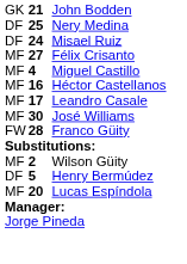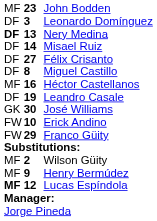 <table style = "font-size: 90%" cellspacing = "0" cellpadding = "0">
 <tr>
 <td colspan = 4></td>
 </tr>
 <tr>
 <th style="width:25px;"></th>
 <th style="width:25px;"></th>
 </tr>
 <tr>
-<td>GK</td>
-<td><strong>21</strong></td>
+<td>MF</td>
+<td><strong>23</strong></td>
 <td> <a href='#'>John Bodden</a></td>
 </tr>
 <tr>
 <td>DF</td>
-<td><strong>25</strong></td>
+<td><strong>3</strong></td>
+<td> <a href='#'>Leonardo Domínguez</a></td>
+<td></td>
+<td></td>
+<td></td>
+<td></td>
+</tr>
+<tr>
+<td><strong>DF</strong></td>
+<td><strong>13</strong></td>
 <td> <a href='#'>Nery Medina</a></td>
 </tr>
 <tr>
 <td>DF</td>
-<td><strong>24</strong></td>
+<td><strong>14</strong></td>
 <td> <a href='#'>Misael Ruiz</a></td>
 </tr>
 <tr>
-<td>MF</td>
+<td>DF</td>
 <td><strong>27</strong></td>
 <td> <a href='#'>Félix Crisanto</a></td>
 <td></td>
 <td></td>
 </tr>
 <tr>
-<td>MF</td>
-<td><strong>4</strong></td>
+<td>DF</td>
+<td><strong>8</strong></td>
 <td> <a href='#'>Miguel Castillo</a></td>
 <td></td>
 <td></td>
 </tr>
 <tr>
 <td>MF</td>
 <td><strong>16</strong></td>
 <td> <a href='#'>Héctor Castellanos</a></td>
 <td></td>
 <td></td>
 </tr>
 <tr>
-<td>MF</td>
-<td><strong>17</strong></td>
+<td>DF</td>
+<td><strong>19</strong></td>
 <td> <a href='#'>Leandro Casale</a></td>
 <td></td>
 <td></td>
 <td></td>
 <td></td>
 </tr>
 <tr>
-<td>MF</td>
+<td>GK</td>
 <td><strong>30</strong></td>
 <td> <a href='#'>José Williams</a></td>
 </tr>
 <tr>
 <td>FW</td>
-<td><strong>28</strong></td>
+<td><strong>10</strong></td>
+<td> <a href='#'>Erick Andino</a></td>
+<td></td>
+<td></td>
+<td></td>
+<td></td>
+</tr>
+<tr>
+<td>FW</td>
+<td><strong>29</strong></td>
 <td> <a href='#'>Franco Güity</a></td>
 <td></td>
 <td></td>
 </tr>
 <tr>
 <td colspan = 3><strong>Substitutions:</strong></td>
 </tr>
 <tr>
 <td>MF</td>
 <td><strong>2</strong></td>
 <td> Wilson Güity</td>
 <td></td>
 <td></td>
 </tr>
 <tr>
-<td>DF</td>
-<td><strong>5</strong></td>
+<td>MF</td>
+<td><strong>9</strong></td>
 <td> <a href='#'>Henry Bermúdez</a></td>
 <td></td>
 <td></td>
 </tr>
 <tr>
-<td>MF</td>
-<td><strong>20</strong></td>
+<td><strong>MF</strong></td>
+<td><strong>12</strong></td>
 <td> <a href='#'>Lucas Espíndola</a></td>
 <td></td>
 <td></td>
 </tr>
 <tr>
 <td colspan = 3><strong>Manager:</strong></td>
 </tr>
 <tr>
 <td colspan = 3> <a href='#'>Jorge Pineda</a></td>
 </tr>
 </table>
